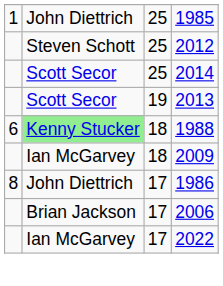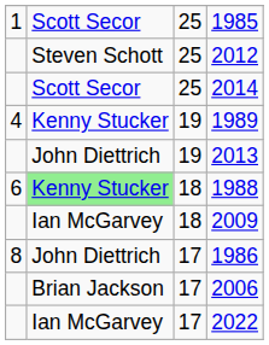 <table class="wikitable">
 <tr>
 </tr>
 <tr>
 <td>1</td>
-<td>John Diettrich</td>
+<td><a href='#'>Scott Secor</a></td>
 <td>25</td>
 <td><a href='#'>1985</a></td>
 </tr>
 <tr>
 <td></td>
 <td>Steven Schott</td>
 <td>25</td>
 <td><a href='#'>2012</a></td>
 </tr>
 <tr>
 <td></td>
 <td><a href='#'>Scott Secor</a></td>
 <td>25</td>
 <td><a href='#'>2014</a></td>
 </tr>
 <tr>
+<td>4</td>
+<td><a href='#'>Kenny Stucker</a></td>
+<td>19</td>
+<td><a href='#'>1989</a></td>
+</tr>
+<tr>
 <td></td>
-<td><a href='#'>Scott Secor</a></td>
+<td>John Diettrich</td>
 <td>19</td>
 <td><a href='#'>2013</a></td>
 </tr>
 <tr>
 <td>6</td>
 <td style="background: lightgreen;"><a href='#'>Kenny Stucker</a></td>
 <td>18</td>
 <td><a href='#'>1988</a></td>
 </tr>
 <tr>
 <td></td>
 <td>Ian McGarvey</td>
 <td>18</td>
 <td><a href='#'>2009</a></td>
 </tr>
 <tr>
 <td>8</td>
 <td>John Diettrich</td>
 <td>17</td>
 <td><a href='#'>1986</a></td>
 </tr>
 <tr>
 <td></td>
 <td>Brian Jackson</td>
 <td>17</td>
 <td><a href='#'>2006</a></td>
 </tr>
 <tr>
 <td></td>
 <td>Ian McGarvey</td>
 <td>17</td>
 <td><a href='#'>2022</a></td>
 </tr>
 </table>
